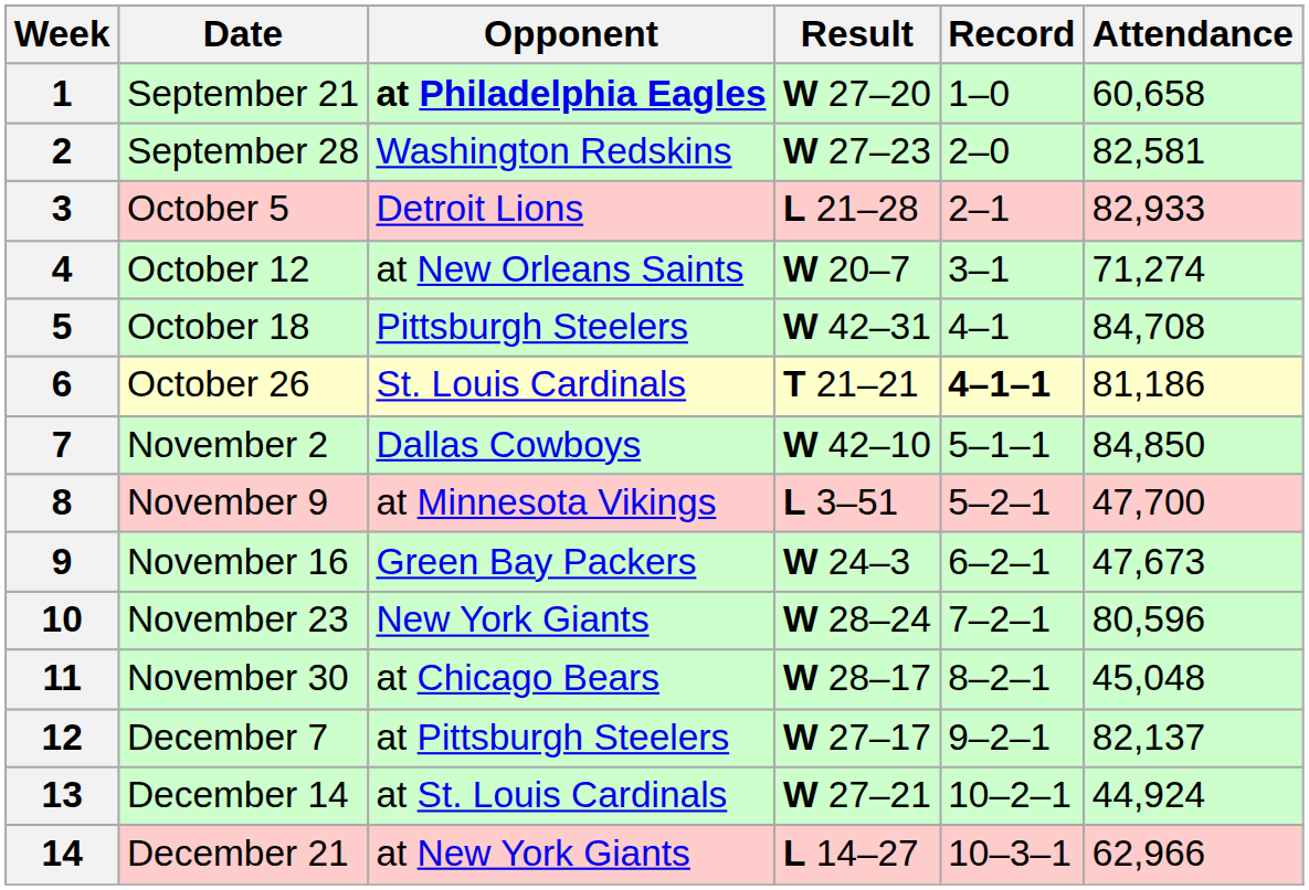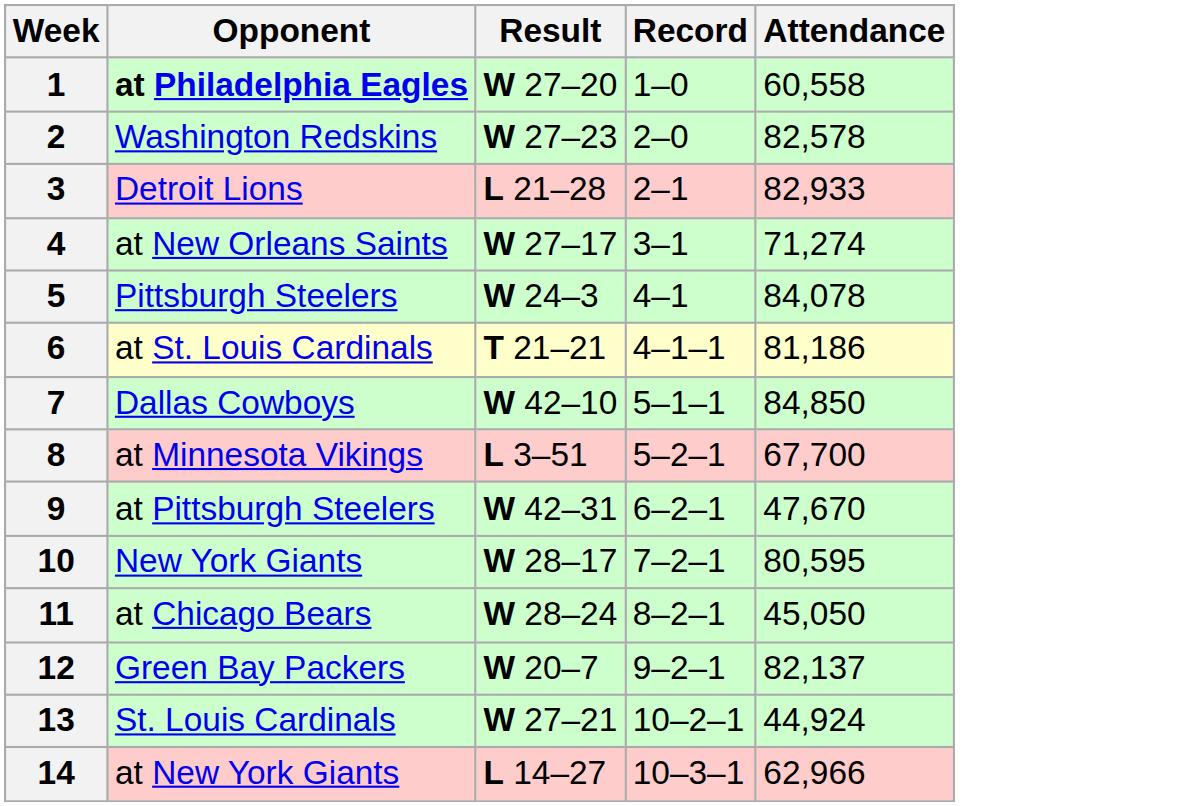 <table class="wikitable">
 <tr>
 <th>Week</th>
-<th>Date</th>
 <th>Opponent</th>
 <th>Result</th>
 <th>Record</th>
 <th>Attendance</th>
 </tr>
 <tr style="background:#cfc">
 <th>1</th>
-<td>September 21</td>
 <td><strong>at <a href='#'>Philadelphia Eagles</a></strong></td>
 <td><strong>W</strong> 27–20</td>
 <td>1–0</td>
-<td>60,658</td>
+<td>60,558</td>
 </tr>
 <tr style="background:#cfc">
 <th>2</th>
-<td>September 28</td>
 <td><a href='#'>Washington Redskins</a></td>
 <td><strong>W</strong> 27–23</td>
 <td>2–0</td>
-<td>82,581</td>
+<td>82,578</td>
 </tr>
 <tr style="background:#fcc">
 <th>3</th>
-<td>October 5</td>
 <td><a href='#'>Detroit Lions</a></td>
 <td><strong>L</strong> 21–28</td>
 <td>2–1</td>
 <td>82,933</td>
 </tr>
 <tr style="background:#cfc">
 <th>4</th>
-<td>October 12</td>
 <td>at <a href='#'>New Orleans Saints</a></td>
-<td><strong>W</strong> 20–7</td>
+<td><strong>W</strong> 27–17</td>
 <td>3–1</td>
 <td>71,274</td>
 </tr>
 <tr style="background:#cfc">
 <th>5</th>
-<td>October 18</td>
 <td><a href='#'>Pittsburgh Steelers</a></td>
-<td><strong>W</strong> 42–31</td>
+<td><strong>W</strong> 24–3</td>
 <td>4–1</td>
-<td>84,708</td>
+<td>84,078</td>
 </tr>
 <tr style="background:#ffc">
 <th>6</th>
-<td>October 26</td>
-<td><a href='#'>St. Louis Cardinals</a></td>
+<td>at <a href='#'>St. Louis Cardinals</a></td>
 <td><strong>T</strong> 21–21</td>
-<td><strong>4–1–1</strong></td>
+<td>4–1–1</td>
 <td>81,186</td>
 </tr>
 <tr style="background:#cfc">
 <th>7</th>
-<td>November 2</td>
 <td><a href='#'>Dallas Cowboys</a></td>
 <td><strong>W</strong> 42–10</td>
 <td>5–1–1</td>
 <td>84,850</td>
 </tr>
 <tr style="background:#fcc">
 <th>8</th>
-<td>November 9</td>
 <td>at <a href='#'>Minnesota Vikings</a></td>
 <td><strong>L</strong> 3–51</td>
 <td>5–2–1</td>
-<td>47,700</td>
+<td>67,700</td>
 </tr>
 <tr style="background:#cfc">
 <th>9</th>
-<td>November 16</td>
-<td><a href='#'>Green Bay Packers</a></td>
-<td><strong>W</strong> 24–3</td>
+<td>at <a href='#'>Pittsburgh Steelers</a></td>
+<td><strong>W</strong> 42–31</td>
 <td>6–2–1</td>
-<td>47,673</td>
+<td>47,670</td>
 </tr>
 <tr style="background:#cfc">
 <th>10</th>
-<td>November 23</td>
 <td><a href='#'>New York Giants</a></td>
-<td><strong>W</strong> 28–24</td>
+<td><strong>W</strong> 28–17</td>
 <td>7–2–1</td>
-<td>80,596</td>
+<td>80,595</td>
 </tr>
 <tr style="background:#cfc">
 <th>11</th>
-<td>November 30</td>
 <td>at <a href='#'>Chicago Bears</a></td>
-<td><strong>W</strong> 28–17</td>
+<td><strong>W</strong> 28–24</td>
 <td>8–2–1</td>
-<td>45,048</td>
+<td>45,050</td>
 </tr>
 <tr style="background:#cfc">
 <th>12</th>
-<td>December 7</td>
-<td>at <a href='#'>Pittsburgh Steelers</a></td>
-<td><strong>W</strong> 27–17</td>
+<td><a href='#'>Green Bay Packers</a></td>
+<td><strong>W</strong> 20–7</td>
 <td>9–2–1</td>
 <td>82,137</td>
 </tr>
 <tr style="background:#cfc">
 <th>13</th>
-<td>December 14</td>
-<td>at <a href='#'>St. Louis Cardinals</a></td>
+<td><a href='#'>St. Louis Cardinals</a></td>
 <td><strong>W</strong> 27–21</td>
 <td>10–2–1</td>
 <td>44,924</td>
 </tr>
 <tr style="background:#fcc">
 <th>14</th>
-<td>December 21</td>
 <td>at <a href='#'>New York Giants</a></td>
 <td><strong>L</strong> 14–27</td>
 <td>10–3–1</td>
 <td>62,966</td>
 </tr>
 </table>
